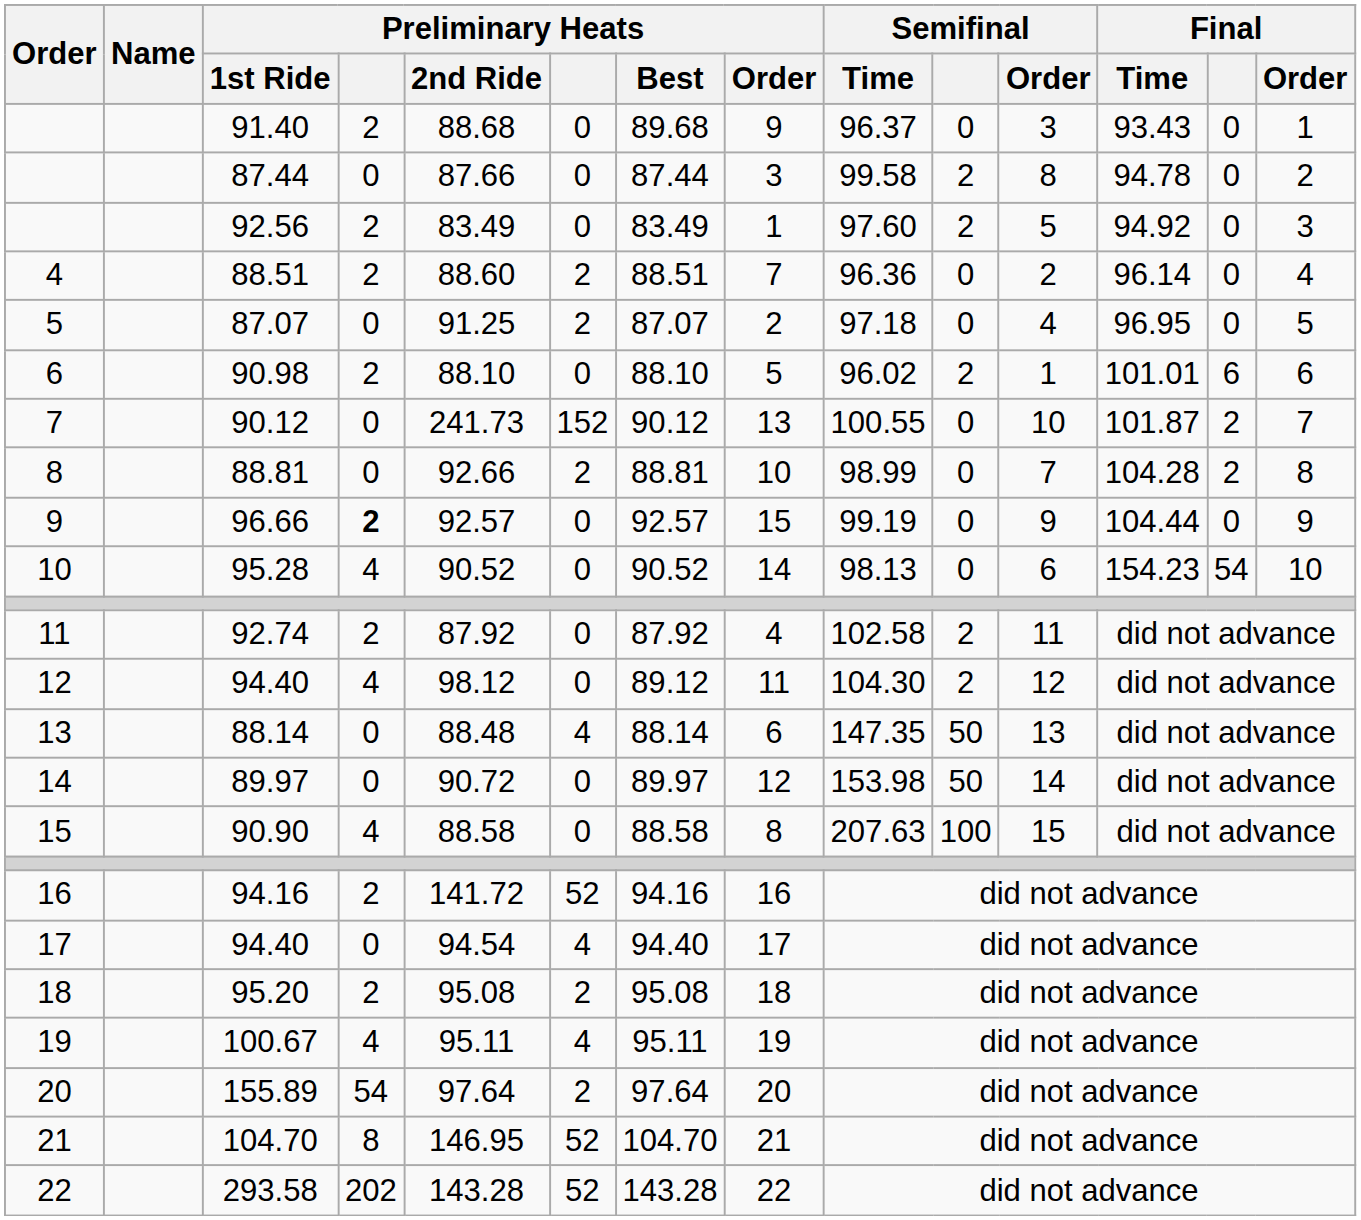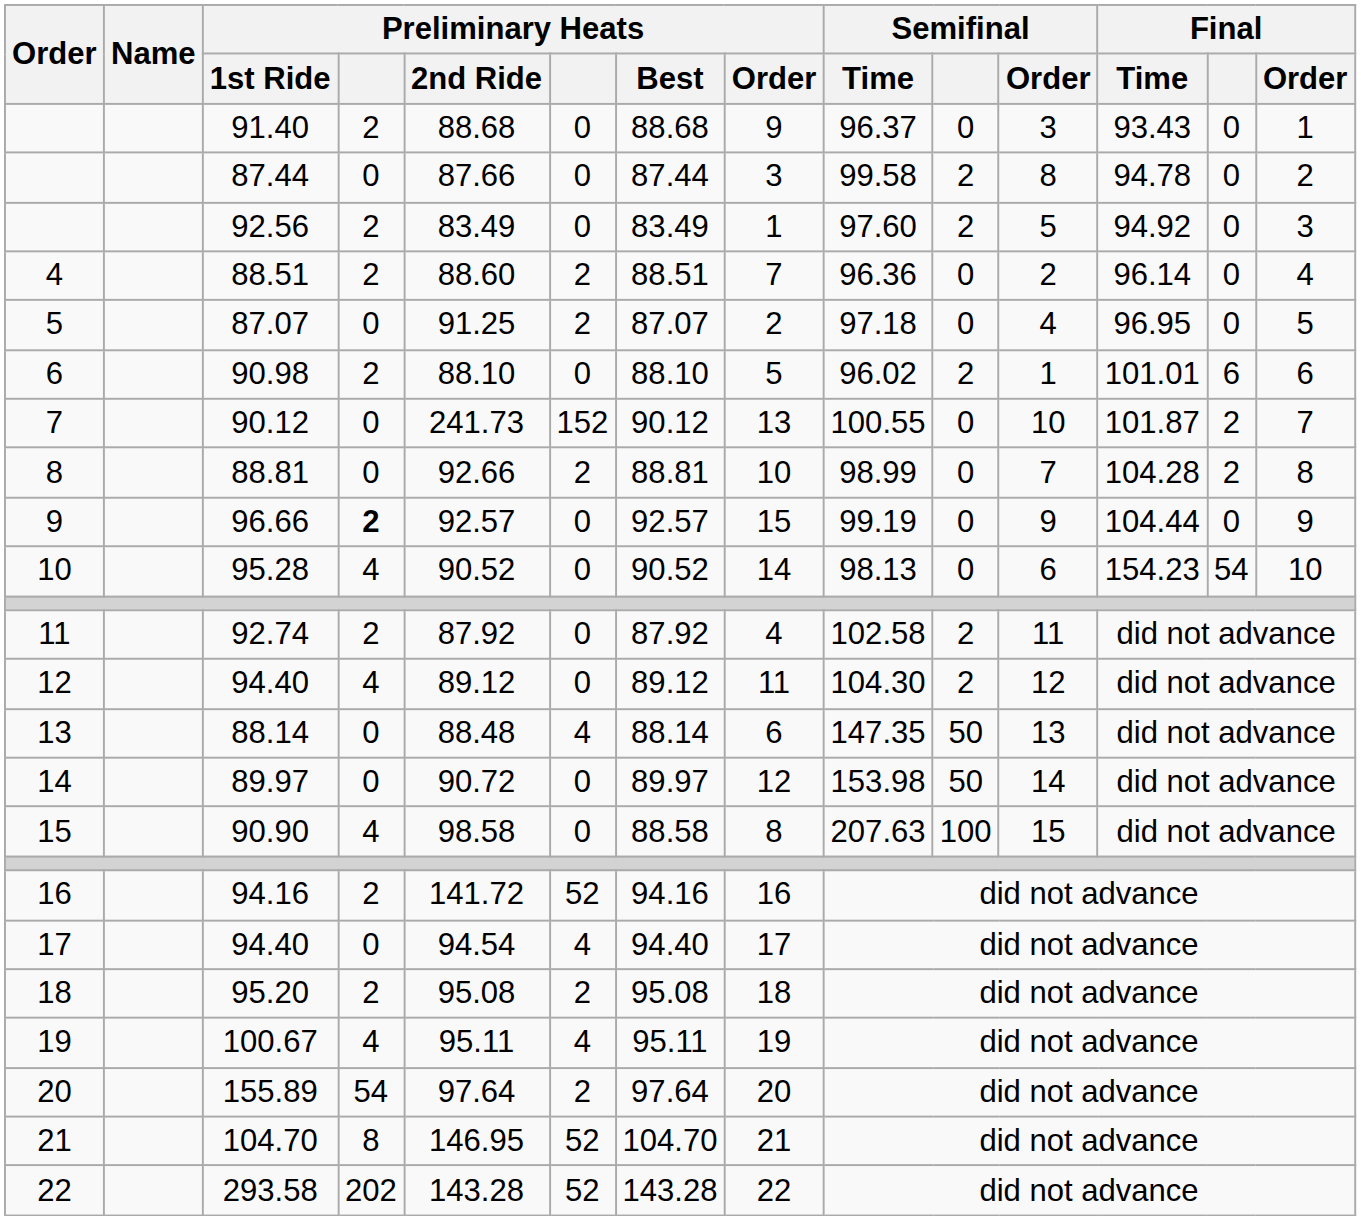 <table class="wikitable" style="text-align:center">
 <tr>
 <th rowspan=2>Order</th>
 <th rowspan=2>Name</th>
 <th colspan=6>Preliminary Heats</th>
 <th colspan=3>Semifinal</th>
 <th colspan=3>Final</th>
 </tr>
 <tr>
 <th>1st Ride</th>
 <th></th>
 <th>2nd Ride</th>
 <th></th>
 <th>Best</th>
 <th>Order</th>
 <th>Time</th>
 <th></th>
 <th>Order</th>
 <th>Time</th>
 <th></th>
 <th>Order</th>
 </tr>
 <tr>
 <td></td>
 <td align=left></td>
 <td>91.40</td>
 <td>2</td>
 <td>88.68</td>
 <td>0</td>
-<td>89.68</td>
+<td>88.68</td>
 <td>9</td>
 <td>96.37</td>
 <td>0</td>
 <td>3</td>
 <td>93.43</td>
 <td>0</td>
 <td>1</td>
 </tr>
 <tr>
 <td></td>
 <td align=left></td>
 <td>87.44</td>
 <td>0</td>
 <td>87.66</td>
 <td>0</td>
 <td>87.44</td>
 <td>3</td>
 <td>99.58</td>
 <td>2</td>
 <td>8</td>
 <td>94.78</td>
 <td>0</td>
 <td>2</td>
 </tr>
 <tr>
 <td></td>
 <td align=left></td>
 <td>92.56</td>
 <td>2</td>
 <td>83.49</td>
 <td>0</td>
 <td>83.49</td>
 <td>1</td>
 <td>97.60</td>
 <td>2</td>
 <td>5</td>
 <td>94.92</td>
 <td>0</td>
 <td>3</td>
 </tr>
 <tr>
 <td>4</td>
 <td align=left></td>
 <td>88.51</td>
 <td>2</td>
 <td>88.60</td>
 <td>2</td>
 <td>88.51</td>
 <td>7</td>
 <td>96.36</td>
 <td>0</td>
 <td>2</td>
 <td>96.14</td>
 <td>0</td>
 <td>4</td>
 </tr>
 <tr>
 <td>5</td>
 <td align=left></td>
 <td>87.07</td>
 <td>0</td>
 <td>91.25</td>
 <td>2</td>
 <td>87.07</td>
 <td>2</td>
 <td>97.18</td>
 <td>0</td>
 <td>4</td>
 <td>96.95</td>
 <td>0</td>
 <td>5</td>
 </tr>
 <tr>
 <td>6</td>
 <td align=left></td>
 <td>90.98</td>
 <td>2</td>
 <td>88.10</td>
 <td>0</td>
 <td>88.10</td>
 <td>5</td>
 <td>96.02</td>
 <td>2</td>
 <td>1</td>
 <td>101.01</td>
 <td>6</td>
 <td>6</td>
 </tr>
 <tr>
 <td>7</td>
 <td align=left></td>
 <td>90.12</td>
 <td>0</td>
 <td>241.73</td>
 <td>152</td>
 <td>90.12</td>
 <td>13</td>
 <td>100.55</td>
 <td>0</td>
 <td>10</td>
 <td>101.87</td>
 <td>2</td>
 <td>7</td>
 </tr>
 <tr>
 <td>8</td>
 <td align=left></td>
 <td>88.81</td>
 <td>0</td>
 <td>92.66</td>
 <td>2</td>
 <td>88.81</td>
 <td>10</td>
 <td>98.99</td>
 <td>0</td>
 <td>7</td>
 <td>104.28</td>
 <td>2</td>
 <td>8</td>
 </tr>
 <tr>
 <td>9</td>
 <td align=left></td>
 <td>96.66</td>
 <td><strong>2</strong></td>
 <td>92.57</td>
 <td>0</td>
 <td>92.57</td>
 <td>15</td>
 <td>99.19</td>
 <td>0</td>
 <td>9</td>
 <td>104.44</td>
 <td>0</td>
 <td>9</td>
 </tr>
 <tr>
 <td>10</td>
 <td align=left></td>
 <td>95.28</td>
 <td>4</td>
 <td>90.52</td>
 <td>0</td>
 <td>90.52</td>
 <td>14</td>
 <td>98.13</td>
 <td>0</td>
 <td>6</td>
 <td>154.23</td>
 <td>54</td>
 <td>10</td>
 </tr>
 <tr bgcolor=lightgray>
 <td colspan=14></td>
 </tr>
 <tr>
 <td>11</td>
 <td align=left></td>
 <td>92.74</td>
 <td>2</td>
 <td>87.92</td>
 <td>0</td>
 <td>87.92</td>
 <td>4</td>
 <td>102.58</td>
 <td>2</td>
 <td>11</td>
 <td colspan=3>did not advance</td>
 </tr>
 <tr>
 <td>12</td>
 <td align=left></td>
 <td>94.40</td>
 <td>4</td>
-<td>98.12</td>
+<td>89.12</td>
 <td>0</td>
 <td>89.12</td>
 <td>11</td>
 <td>104.30</td>
 <td>2</td>
 <td>12</td>
 <td colspan=3>did not advance</td>
 </tr>
 <tr>
 <td>13</td>
 <td align=left></td>
 <td>88.14</td>
 <td>0</td>
 <td>88.48</td>
 <td>4</td>
 <td>88.14</td>
 <td>6</td>
 <td>147.35</td>
 <td>50</td>
 <td>13</td>
 <td colspan=3>did not advance</td>
 </tr>
 <tr>
 <td>14</td>
 <td align=left></td>
 <td>89.97</td>
 <td>0</td>
 <td>90.72</td>
 <td>0</td>
 <td>89.97</td>
 <td>12</td>
 <td>153.98</td>
 <td>50</td>
 <td>14</td>
 <td colspan=3>did not advance</td>
 </tr>
 <tr>
 <td>15</td>
 <td align=left></td>
 <td>90.90</td>
 <td>4</td>
-<td>88.58</td>
+<td>98.58</td>
 <td>0</td>
 <td>88.58</td>
 <td>8</td>
 <td>207.63</td>
 <td>100</td>
 <td>15</td>
 <td colspan=3>did not advance</td>
 </tr>
 <tr bgcolor=lightgray>
 <td colspan=14></td>
 </tr>
 <tr>
 <td>16</td>
 <td align=left></td>
 <td>94.16</td>
 <td>2</td>
 <td>141.72</td>
 <td>52</td>
 <td>94.16</td>
 <td>16</td>
 <td colspan=6>did not advance</td>
 </tr>
 <tr>
 <td>17</td>
 <td align=left></td>
 <td>94.40</td>
 <td>0</td>
 <td>94.54</td>
 <td>4</td>
 <td>94.40</td>
 <td>17</td>
 <td colspan=6>did not advance</td>
 </tr>
 <tr>
 <td>18</td>
 <td align=left></td>
 <td>95.20</td>
 <td>2</td>
 <td>95.08</td>
 <td>2</td>
 <td>95.08</td>
 <td>18</td>
 <td colspan=6>did not advance</td>
 </tr>
 <tr>
 <td>19</td>
 <td align=left></td>
 <td>100.67</td>
 <td>4</td>
 <td>95.11</td>
 <td>4</td>
 <td>95.11</td>
 <td>19</td>
 <td colspan=6>did not advance</td>
 </tr>
 <tr>
 <td>20</td>
 <td align=left></td>
 <td>155.89</td>
 <td>54</td>
 <td>97.64</td>
 <td>2</td>
 <td>97.64</td>
 <td>20</td>
 <td colspan=6>did not advance</td>
 </tr>
 <tr>
 <td>21</td>
 <td align=left></td>
 <td>104.70</td>
 <td>8</td>
 <td>146.95</td>
 <td>52</td>
 <td>104.70</td>
 <td>21</td>
 <td colspan=6>did not advance</td>
 </tr>
 <tr>
 <td>22</td>
 <td align=left></td>
 <td>293.58</td>
 <td>202</td>
 <td>143.28</td>
 <td>52</td>
 <td>143.28</td>
 <td>22</td>
 <td colspan=6>did not advance</td>
 </tr>
 </table>
